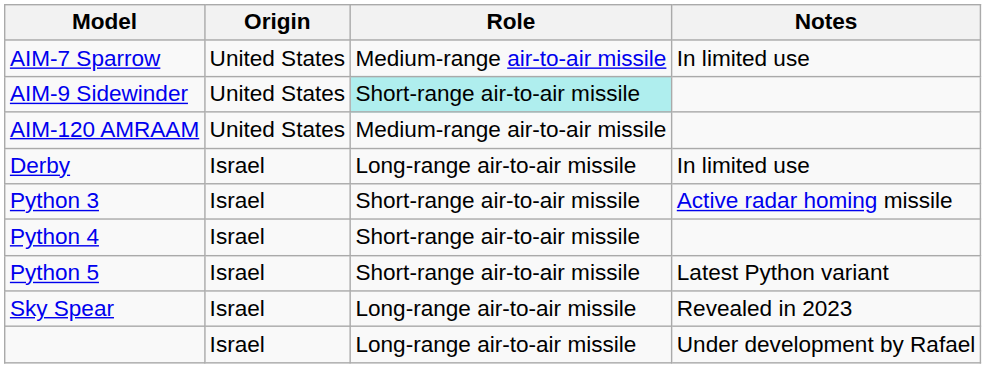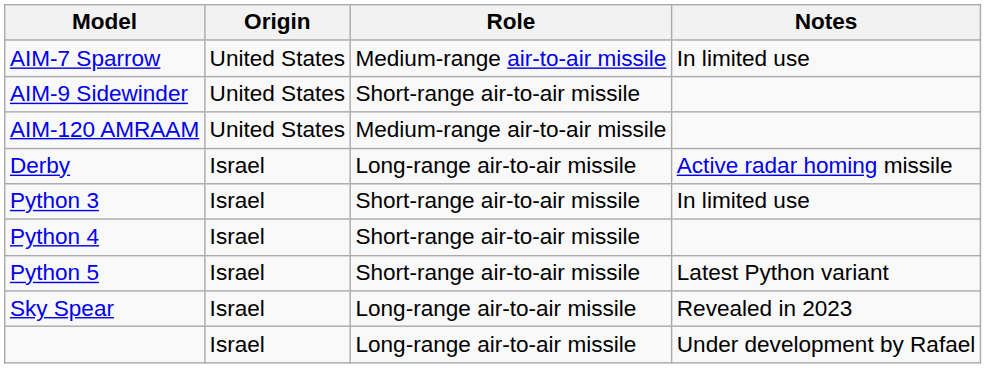 <table class="wikitable sortable">
 <tr>
 <th>Model</th>
 <th>Origin</th>
 <th>Role</th>
 <th>Notes</th>
 </tr>
 <tr>
 <td><a href='#'>AIM-7 Sparrow</a></td>
 <td>United States</td>
 <td>Medium-range <a href='#'>air-to-air missile</a></td>
 <td>In limited use</td>
 </tr>
 <tr>
 <td><a href='#'>AIM-9 Sidewinder</a></td>
 <td>United States</td>
-<td style="background: paleturquoise;">Short-range air-to-air missile</td>
+<td>Short-range air-to-air missile</td>
 <td></td>
 </tr>
 <tr>
 <td><a href='#'>AIM-120 AMRAAM</a></td>
 <td>United States</td>
 <td>Medium-range air-to-air missile</td>
 <td></td>
 </tr>
 <tr>
 <td><a href='#'>Derby</a></td>
 <td>Israel</td>
 <td>Long-range air-to-air missile</td>
-<td>In limited use</td>
+<td><a href='#'>Active radar homing</a> missile</td>
 </tr>
 <tr>
 <td><a href='#'>Python 3</a></td>
 <td>Israel</td>
 <td>Short-range air-to-air missile</td>
-<td><a href='#'>Active radar homing</a> missile</td>
+<td>In limited use</td>
 </tr>
 <tr>
 <td><a href='#'>Python 4</a></td>
 <td>Israel</td>
 <td>Short-range air-to-air missile</td>
 <td></td>
 </tr>
 <tr>
 <td><a href='#'>Python 5</a></td>
 <td>Israel</td>
 <td>Short-range air-to-air missile</td>
 <td>Latest Python variant</td>
 </tr>
 <tr>
 <td><a href='#'>Sky Spear</a></td>
 <td>Israel</td>
 <td>Long-range air-to-air missile</td>
 <td>Revealed in 2023</td>
 </tr>
 <tr>
 <td></td>
 <td>Israel</td>
 <td>Long-range air-to-air missile</td>
 <td>Under development by Rafael</td>
 </tr>
 </table>
